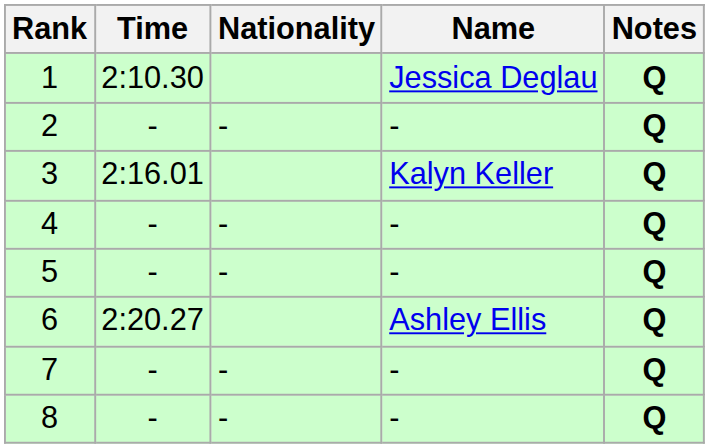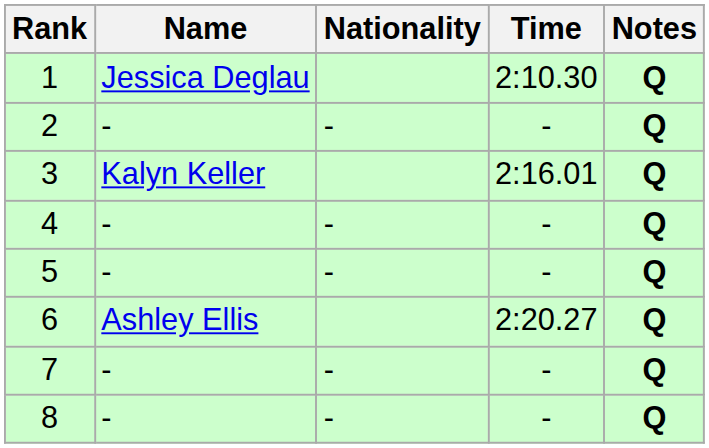 <table class="wikitable sortable" style="text-align:center">
 <tr>
 <th>Rank</th>
+<th>Name</th>
+<th>Nationality</th>
 <th>Time</th>
-<th>Nationality</th>
-<th>Name</th>
 <th>Notes</th>
 </tr>
 <tr bgcolor=ccffcc>
 <td>1</td>
+<td align=left><a href='#'>Jessica Deglau</a></td>
+<td align=left></td>
 <td>2:10.30</td>
-<td align=left></td>
-<td align=left><a href='#'>Jessica Deglau</a></td>
 <td><strong>Q</strong></td>
 </tr>
 <tr bgcolor=ccffcc>
 <td>2</td>
-<td>-</td>
 <td align=left>-</td>
 <td align=left>-</td>
+<td>-</td>
 <td><strong>Q</strong></td>
 </tr>
 <tr bgcolor=ccffcc>
 <td>3</td>
+<td align=left><a href='#'>Kalyn Keller</a></td>
+<td align=left></td>
 <td>2:16.01</td>
-<td align=left></td>
-<td align=left><a href='#'>Kalyn Keller</a></td>
 <td><strong>Q</strong></td>
 </tr>
 <tr bgcolor=ccffcc>
 <td>4</td>
-<td>-</td>
 <td align=left>-</td>
 <td align=left>-</td>
+<td>-</td>
 <td><strong>Q</strong></td>
 </tr>
 <tr bgcolor=ccffcc>
 <td>5</td>
-<td>-</td>
 <td align=left>-</td>
 <td align=left>-</td>
+<td>-</td>
 <td><strong>Q</strong></td>
 </tr>
 <tr bgcolor=ccffcc>
 <td>6</td>
+<td align=left><a href='#'>Ashley Ellis</a></td>
+<td align=left></td>
 <td>2:20.27</td>
-<td align=left></td>
-<td align=left><a href='#'>Ashley Ellis</a></td>
 <td><strong>Q</strong></td>
 </tr>
 <tr bgcolor=ccffcc>
 <td>7</td>
-<td>-</td>
 <td align=left>-</td>
 <td align=left>-</td>
+<td>-</td>
 <td><strong>Q</strong></td>
 </tr>
 <tr bgcolor=ccffcc>
 <td>8</td>
-<td>-</td>
 <td align=left>-</td>
 <td align=left>-</td>
+<td>-</td>
 <td><strong>Q</strong></td>
 </tr>
 </table>
